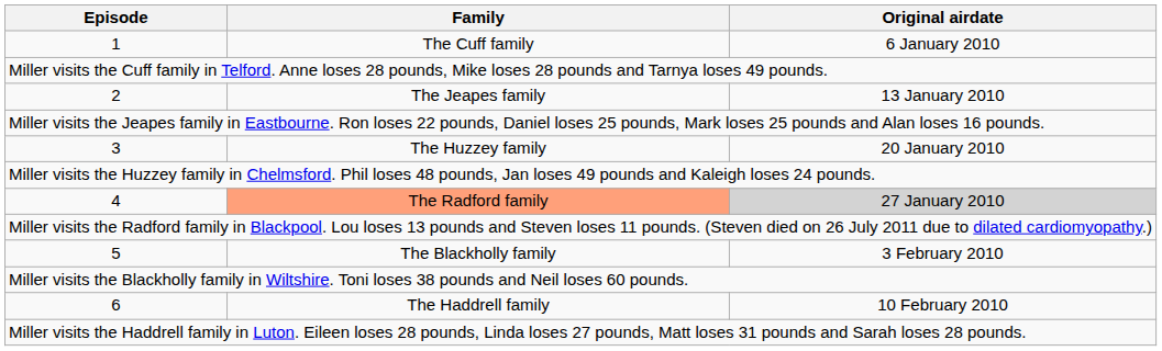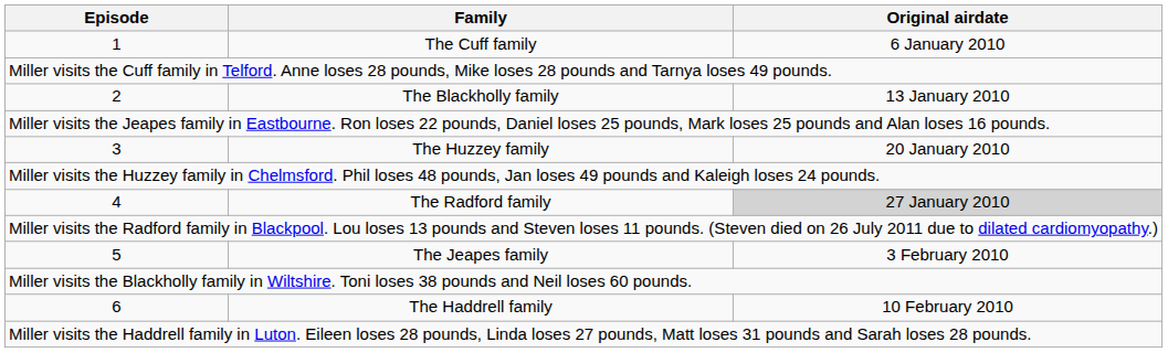 <table class="wikitable" style="text-align:center">
 <tr>
 <th>Episode</th>
 <th>Family</th>
 <th>Original airdate</th>
 </tr>
 <tr>
 <td>1</td>
 <td>The Cuff family</td>
 <td>6 January 2010</td>
 </tr>
 <tr>
 <td colspan="3" align="left">Miller visits the Cuff family in <a href='#'>Telford</a>. Anne loses 28 pounds, Mike loses 28 pounds and Tarnya loses 49 pounds.</td>
 </tr>
 <tr>
 <td>2</td>
-<td>The Jeapes family</td>
+<td>The Blackholly family</td>
 <td>13 January 2010</td>
 </tr>
 <tr>
 <td colspan="3" align="left">Miller visits the Jeapes family in <a href='#'>Eastbourne</a>. Ron loses 22 pounds, Daniel loses 25 pounds, Mark loses 25 pounds and Alan loses 16 pounds.</td>
 </tr>
 <tr>
 <td>3</td>
 <td>The Huzzey family</td>
 <td>20 January 2010</td>
 </tr>
 <tr>
 <td colspan="3" align="left">Miller visits the Huzzey family in <a href='#'>Chelmsford</a>. Phil loses 48 pounds, Jan loses 49 pounds and Kaleigh loses 24 pounds.</td>
 </tr>
 <tr>
 <td>4</td>
-<td style="background: lightsalmon;">The Radford family</td>
+<td>The Radford family</td>
 <td style="background: lightgrey;">27 January 2010</td>
 </tr>
 <tr>
 <td colspan="3" align="left">Miller visits the Radford family in <a href='#'>Blackpool</a>. Lou loses 13 pounds and Steven loses 11 pounds. (Steven died on 26 July 2011 due to <a href='#'>dilated cardiomyopathy</a>.)</td>
 </tr>
 <tr>
 <td>5</td>
-<td>The Blackholly family</td>
+<td>The Jeapes family</td>
 <td>3 February 2010</td>
 </tr>
 <tr>
 <td colspan="3" align="left">Miller visits the Blackholly family in <a href='#'>Wiltshire</a>. Toni loses 38 pounds and Neil loses 60 pounds.</td>
 </tr>
 <tr>
 <td>6</td>
 <td>The Haddrell family</td>
 <td>10 February 2010</td>
 </tr>
 <tr>
 <td colspan="3" align="left">Miller visits the Haddrell family in <a href='#'>Luton</a>. Eileen loses 28 pounds, Linda loses 27 pounds, Matt loses 31 pounds and Sarah loses 28 pounds.</td>
 </tr>
 </table>
